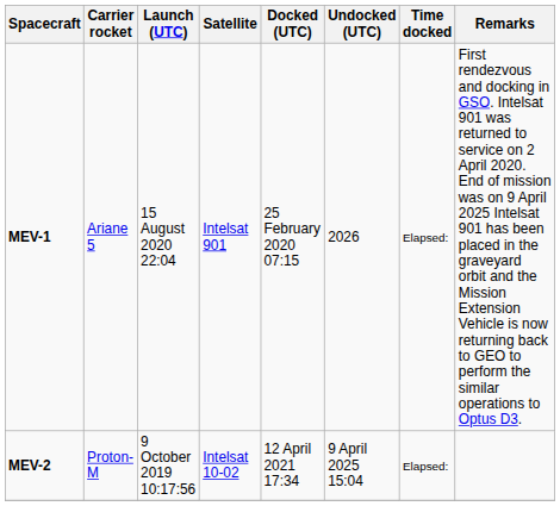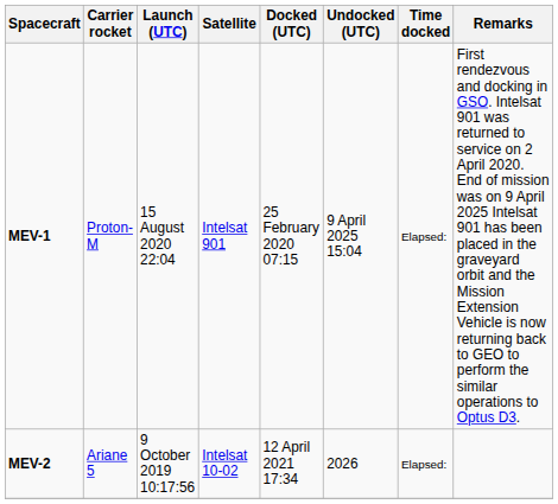 <table class="wikitable" width="100%">
 <tr>
 <th>Spacecraft</th>
 <th>Carrier rocket</th>
 <th>Launch<br>(<a href='#'>UTC</a>)</th>
 <th>Satellite</th>
 <th>Docked<br>(UTC)</th>
 <th>Undocked<br>(UTC)</th>
 <th>Time<br>docked</th>
 <th>Remarks</th>
 </tr>
 <tr>
 <td><strong>MEV-1</strong></td>
-<td><a href='#'>Ariane 5</a></td>
+<td><a href='#'>Proton-M</a></td>
 <td>15 August 2020<br>22:04</td>
 <td><a href='#'>Intelsat 901</a></td>
 <td>25 February 2020<br>07:15</td>
-<td>2026</td>
+<td>9 April 2025<br>15:04</td>
 <td><small>Elapsed:</small><br></td>
 <td>First rendezvous and docking in <a href='#'>GSO</a>. Intelsat 901 was returned to service on 2 April 2020.<br>End of mission was on 9 April 2025 Intelsat 901 has been placed in the graveyard orbit and the Mission Extension Vehicle is now returning back to GEO to perform the similar operations to <a href='#'>Optus D3</a>.</td>
 </tr>
 <tr>
 <td><strong>MEV-2</strong></td>
-<td><a href='#'>Proton-M</a></td>
+<td><a href='#'>Ariane 5</a></td>
 <td>9 October 2019<br>10:17:56</td>
 <td><a href='#'>Intelsat 10-02</a></td>
 <td>12 April 2021<br>17:34</td>
-<td>9 April 2025<br>15:04</td>
+<td>2026</td>
 <td><small>Elapsed:</small><br></td>
 <td></td>
 </tr>
 <tr>
 </tr>
 </table>
